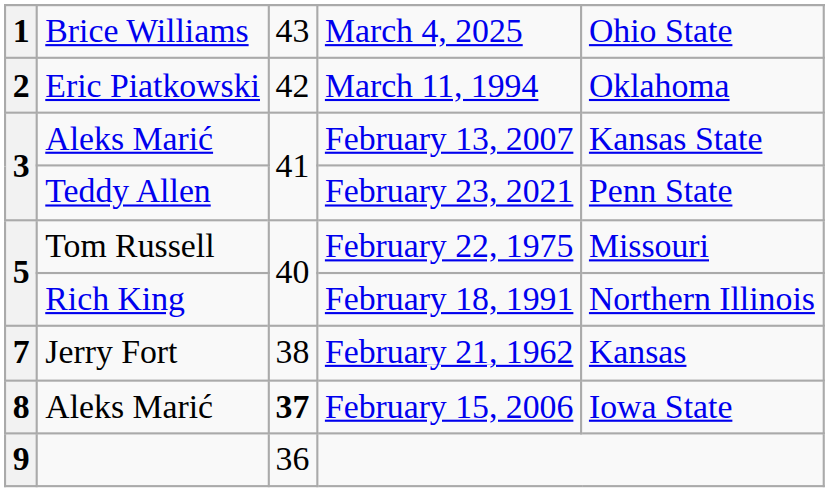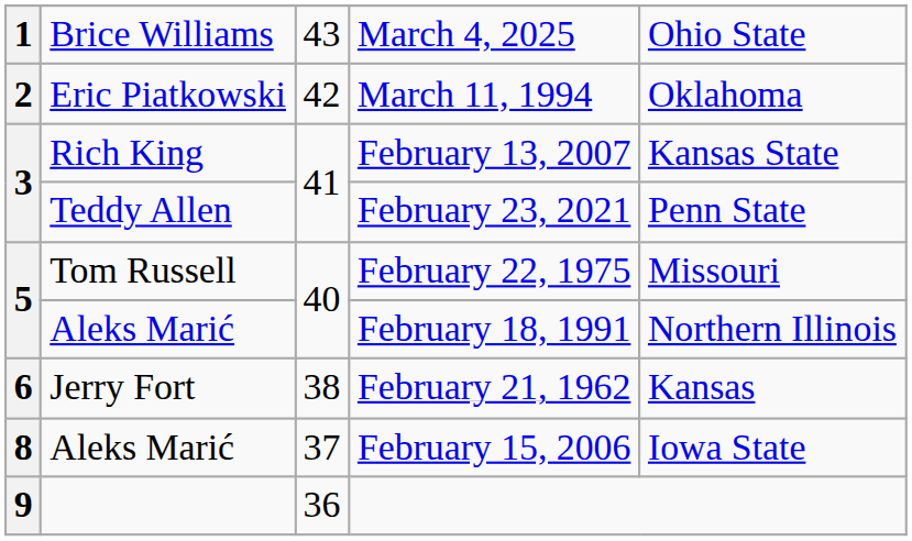 <table class="wikitable">
 <tr>
 </tr>
 <tr>
 <th>1</th>
 <td><a href='#'>Brice Williams</a></td>
 <td>43</td>
 <td><a href='#'>March 4, 2025</a></td>
 <td><a href='#'>Ohio State</a></td>
 </tr>
 <tr>
 <th>2</th>
 <td><a href='#'>Eric Piatkowski</a></td>
 <td>42</td>
 <td><a href='#'>March 11, 1994</a></td>
 <td><a href='#'>Oklahoma</a></td>
 </tr>
 <tr>
 <th rowspan=2>3</th>
-<td><a href='#'>Aleks Marić</a></td>
+<td><a href='#'>Rich King</a></td>
 <td rowspan=2>41</td>
 <td><a href='#'>February 13, 2007</a></td>
 <td><a href='#'>Kansas State</a></td>
 </tr>
 <tr>
 <td><a href='#'>Teddy Allen</a></td>
 <td><a href='#'>February 23, 2021</a></td>
 <td><a href='#'>Penn State</a></td>
 </tr>
 <tr>
 <th rowspan=2>5</th>
 <td>Tom Russell</td>
 <td rowspan=2>40</td>
 <td><a href='#'>February 22, 1975</a></td>
 <td><a href='#'>Missouri</a></td>
 </tr>
 <tr>
-<td><a href='#'>Rich King</a></td>
+<td><a href='#'>Aleks Marić</a></td>
 <td><a href='#'>February 18, 1991</a></td>
 <td><a href='#'>Northern Illinois</a></td>
 </tr>
 <tr>
-<th>7</th>
+<th>6</th>
 <td>Jerry Fort</td>
 <td>38</td>
 <td><a href='#'>February 21, 1962</a></td>
 <td><a href='#'>Kansas</a></td>
 </tr>
 <tr>
 <th>8</th>
 <td>Aleks Marić</td>
-<td><strong>37</strong></td>
+<td>37</td>
 <td><a href='#'>February 15, 2006</a></td>
 <td><a href='#'>Iowa State</a></td>
 </tr>
 <tr>
 <th>9</th>
 <td></td>
 <td>36</td>
 <td colspan=2></td>
 </tr>
 </table>
